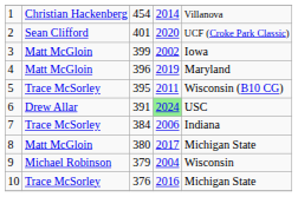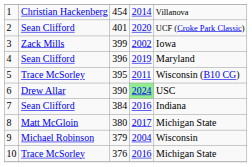 <table class="wikitable">
 <tr>
 </tr>
 <tr>
 <td>1</td>
 <td><a href='#'>Christian Hackenberg</a></td>
 <td>454</td>
 <td><a href='#'>2014</a></td>
 <td style="font-size:85%;">Villanova</td>
 </tr>
 <tr>
 <td>2</td>
 <td><a href='#'>Sean Clifford</a></td>
 <td>401</td>
 <td><a href='#'>2020</a></td>
 <td style="font-size:85%;">UCF (<a href='#'>Croke Park Classic</a>)</td>
 </tr>
 <tr>
 <td>3</td>
-<td><a href='#'>Matt McGloin</a></td>
+<td><a href='#'>Zack Mills</a></td>
 <td>399</td>
 <td><a href='#'>2002</a></td>
 <td>Iowa</td>
 </tr>
 <tr>
 <td>4</td>
-<td><a href='#'>Matt McGloin</a></td>
+<td><a href='#'>Sean Clifford</a></td>
 <td>396</td>
 <td><a href='#'>2019</a></td>
 <td>Maryland</td>
 </tr>
 <tr>
 <td>5</td>
 <td><a href='#'>Trace McSorley</a></td>
 <td>395</td>
 <td><a href='#'>2011</a></td>
 <td>Wisconsin (<a href='#'>B10 CG</a>)</td>
 </tr>
 <tr>
 <td>6</td>
 <td><a href='#'>Drew Allar</a></td>
-<td>391</td>
+<td>390</td>
 <td style="background: lightgreen;"><a href='#'>2024</a></td>
 <td>USC</td>
 </tr>
 <tr>
 <td>7</td>
-<td><a href='#'>Trace McSorley</a></td>
+<td><a href='#'>Sean Clifford</a></td>
 <td>384</td>
-<td><a href='#'>2006</a></td>
+<td><a href='#'>2016</a></td>
 <td>Indiana</td>
 </tr>
 <tr>
 <td>8</td>
 <td><a href='#'>Matt McGloin</a></td>
 <td>380</td>
 <td><a href='#'>2017</a></td>
 <td>Michigan State</td>
 </tr>
 <tr>
 <td>9</td>
 <td><a href='#'>Michael Robinson</a></td>
 <td>379</td>
 <td><a href='#'>2004</a></td>
 <td>Wisconsin</td>
 </tr>
 <tr>
 <td>10</td>
 <td><a href='#'>Trace McSorley</a></td>
 <td>376</td>
 <td><a href='#'>2016</a></td>
 <td>Michigan State</td>
 </tr>
 <tr>
 </tr>
 </table>
